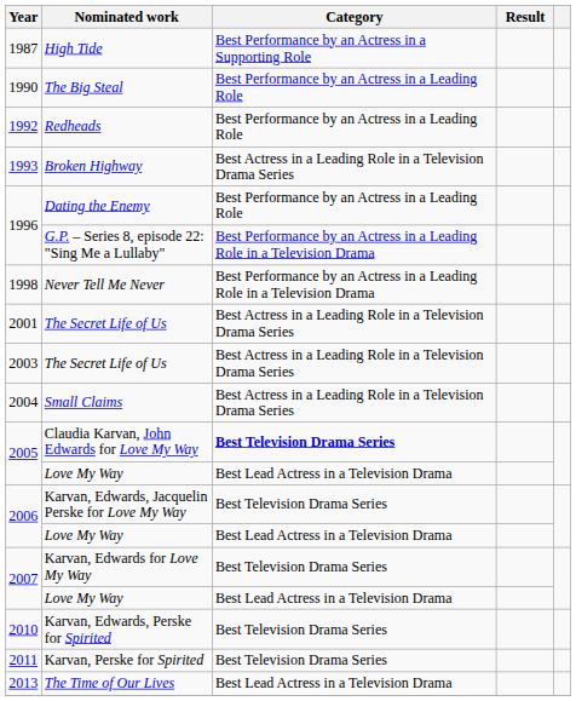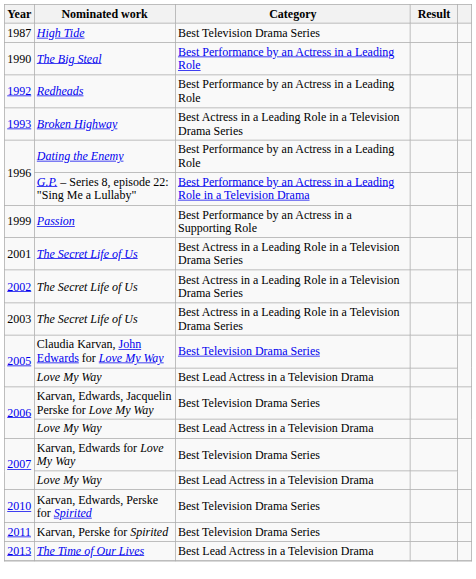 <table class="wikitable" style="width:100%;">
 <tr>
 <th width=5%>Year</th>
 <th style="width:30%;">Nominated work</th>
 <th style="width:50%;">Category</th>
 <th style="width:10%;">Result</th>
 <th width=3%></th>
 </tr>
 <tr>
 <td style="text-align:center;">1987</td>
 <td style="text-align:left;"><em><a href='#'>High Tide</a></em></td>
-<td><a href='#'>Best Performance by an Actress in a Supporting Role</a></td>
+<td>Best Television Drama Series</td>
 <td></td>
 <td style="text-align:center;"></td>
 </tr>
 <tr>
 <td style="text-align:center;">1990</td>
 <td style="text-align:left;"><em><a href='#'>The Big Steal</a></em></td>
 <td><a href='#'>Best Performance by an Actress in a Leading Role</a></td>
 <td></td>
 <td style="text-align:center;"></td>
 </tr>
 <tr>
 <td style="text-align:center;"><a href='#'>1992</a></td>
 <td><em><a href='#'>Redheads</a></em></td>
 <td>Best Performance by an Actress in a Leading Role</td>
 <td></td>
 <td style="text-align:center;"></td>
 </tr>
 <tr>
 <td style="text-align:center;"><a href='#'>1993</a></td>
 <td><em><a href='#'>Broken Highway</a></em></td>
 <td>Best Actress in a Leading Role in a Television Drama Series</td>
 <td></td>
 <td style="text-align:center;"></td>
 </tr>
 <tr>
 <td style="text-align:center;" rowspan="2">1996</td>
 <td><em><a href='#'>Dating the Enemy</a></em></td>
 <td>Best Performance by an Actress in a Leading Role</td>
 <td></td>
 <td style="text-align:center;"></td>
 </tr>
 <tr>
 <td><em><a href='#'>G.P.</a></em> – Series 8, episode 22: "Sing Me a Lullaby"</td>
 <td><a href='#'>Best Performance by an Actress in a Leading Role in a Television Drama</a></td>
 <td></td>
 <td style="text-align:center;"></td>
 </tr>
 <tr>
-<td style="text-align:center;">1998</td>
-<td><em>Never Tell Me Never</em></td>
-<td>Best Performance by an Actress in a Leading Role in a Television Drama</td>
+<td style="text-align:center;">1999</td>
+<td><em><a href='#'>Passion</a></em></td>
+<td>Best Performance by an Actress in a Supporting Role</td>
 <td></td>
 <td style="text-align:center;"></td>
 </tr>
 <tr>
 <td style="text-align:center;">2001</td>
 <td><em><a href='#'>The Secret Life of Us</a></em></td>
+<td>Best Actress in a Leading Role in a Television Drama Series</td>
+<td></td>
+<td style="text-align:center;"></td>
+</tr>
+<tr>
+<td style="text-align:center;"><a href='#'>2002</a></td>
+<td><em>The Secret Life of Us</em></td>
 <td>Best Actress in a Leading Role in a Television Drama Series</td>
 <td></td>
 <td style="text-align:center;"></td>
 </tr>
 <tr>
 <td style="text-align:center;">2003</td>
 <td><em>The Secret Life of Us</em></td>
 <td>Best Actress in a Leading Role in a Television Drama Series</td>
 <td></td>
 <td style="text-align:center;"></td>
 </tr>
 <tr>
-<td style="text-align:center;">2004</td>
-<td><em><a href='#'>Small Claims</a></em></td>
-<td>Best Actress in a Leading Role in a Television Drama Series</td>
-<td></td>
-<td style="text-align:center;"></td>
-</tr>
-<tr>
 <td style="text-align:center;" rowspan="2"><a href='#'>2005</a></td>
 <td>Claudia Karvan, <a href='#'>John Edwards</a> for <em><a href='#'>Love My Way</a></em></td>
-<td><strong><a href='#'>Best Television Drama Series</a></strong></td>
+<td><a href='#'>Best Television Drama Series</a></td>
 <td></td>
 <td style="text-align:center;" rowspan="2"></td>
 </tr>
 <tr>
 <td><em>Love My Way</em></td>
 <td>Best Lead Actress in a Television Drama</td>
 <td></td>
 </tr>
 <tr>
 <td style="text-align:center;" rowspan="2"><a href='#'>2006</a></td>
 <td>Karvan, Edwards, Jacquelin Perske for <em>Love My Way</em></td>
 <td>Best Television Drama Series</td>
 <td></td>
 <td style="text-align:center;" rowspan="2"></td>
 </tr>
 <tr>
 <td><em>Love My Way</em></td>
 <td>Best Lead Actress in a Television Drama</td>
 <td></td>
 </tr>
 <tr>
 <td style="text-align:center;" rowspan="2"><a href='#'>2007</a></td>
 <td>Karvan, Edwards for <em>Love My Way</em></td>
 <td>Best Television Drama Series</td>
 <td></td>
 <td style="text-align:center;" rowspan="2"></td>
 </tr>
 <tr>
 <td><em>Love My Way</em></td>
 <td>Best Lead Actress in a Television Drama</td>
 <td></td>
 </tr>
 <tr>
 <td style="text-align:center;"><a href='#'>2010</a></td>
 <td>Karvan, Edwards, Perske for <em><a href='#'>Spirited</a></em></td>
 <td>Best Television Drama Series</td>
 <td></td>
 <td style="text-align:center;"></td>
 </tr>
 <tr>
 <td style="text-align:center;"><a href='#'>2011</a></td>
 <td>Karvan, Perske for <em>Spirited</em></td>
 <td>Best Television Drama Series</td>
 <td></td>
 <td style="text-align:center;"></td>
 </tr>
 <tr>
 <td style="text-align:center;"><a href='#'>2013</a></td>
 <td><em><a href='#'>The Time of Our Lives</a></em></td>
 <td>Best Lead Actress in a Television Drama</td>
 <td></td>
 <td style="text-align:center;"></td>
 </tr>
 <tr>
 </tr>
 </table>
